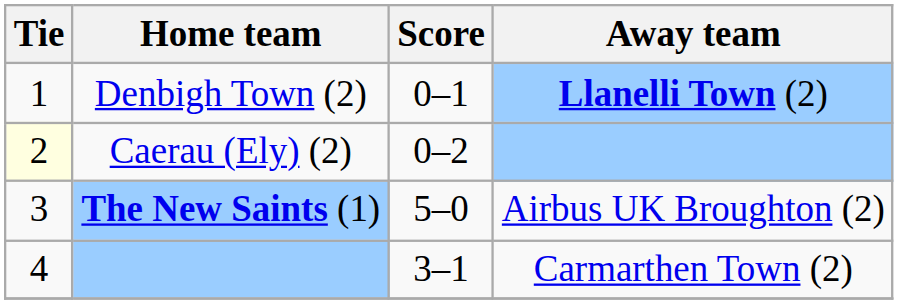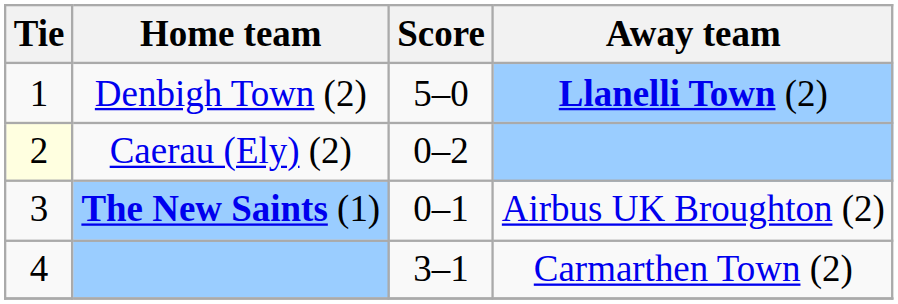 <table class="wikitable" style="text-align:center">
 <tr>
 <th>Tie</th>
 <th>Home team</th>
 <th>Score</th>
 <th>Away team</th>
 </tr>
 <tr>
 <td>1</td>
 <td><a href='#'>Denbigh Town</a> (2)</td>
-<td>0–1</td>
+<td>5–0</td>
 <td style="background:#9acdff;"><strong><a href='#'>Llanelli Town</a></strong> (2)</td>
 </tr>
 <tr>
 <td style="background: lightyellow;">2</td>
 <td><a href='#'>Caerau (Ely)</a> (2)</td>
 <td>0–2</td>
 <td style="background:#9acdff;"></td>
 </tr>
 <tr>
 <td>3</td>
 <td style="background:#9acdff;"><strong><a href='#'>The New Saints</a></strong> (1)</td>
-<td>5–0</td>
+<td>0–1</td>
 <td><a href='#'>Airbus UK Broughton</a> (2)</td>
 </tr>
 <tr>
 <td>4</td>
 <td style="background:#9acdff;"></td>
 <td>3–1</td>
 <td><a href='#'>Carmarthen Town</a> (2)</td>
 </tr>
 <tr>
 </tr>
 </table>
